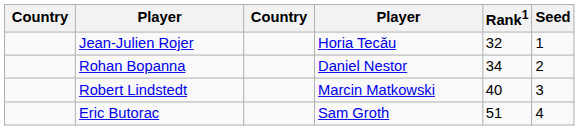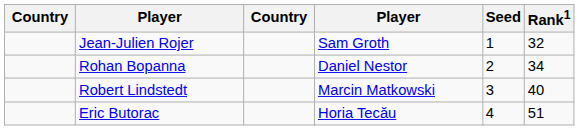 <table class="sortable wikitable">
 <tr>
 <th width="70">Country</th>
 <th width="175">Player</th>
 <th width="70">Country</th>
 <th width="175">Player</th>
+<th>Seed</th>
 <th>Rank<sup>1</sup></th>
-<th>Seed</th>
 </tr>
 <tr>
 <td></td>
 <td><a href='#'>Jean-Julien Rojer</a></td>
 <td></td>
-<td><a href='#'>Horia Tecău</a></td>
+<td><a href='#'>Sam Groth</a></td>
+<td>1</td>
 <td>32</td>
-<td>1</td>
 </tr>
 <tr>
 <td></td>
 <td><a href='#'>Rohan Bopanna</a></td>
 <td></td>
 <td><a href='#'>Daniel Nestor</a></td>
+<td>2</td>
 <td>34</td>
-<td>2</td>
 </tr>
 <tr>
 <td></td>
 <td><a href='#'>Robert Lindstedt</a></td>
 <td></td>
 <td><a href='#'>Marcin Matkowski</a></td>
+<td>3</td>
 <td>40</td>
-<td>3</td>
 </tr>
 <tr>
 <td></td>
 <td><a href='#'>Eric Butorac</a></td>
 <td></td>
-<td><a href='#'>Sam Groth</a></td>
+<td><a href='#'>Horia Tecău</a></td>
+<td>4</td>
 <td>51</td>
-<td>4</td>
 </tr>
 </table>
